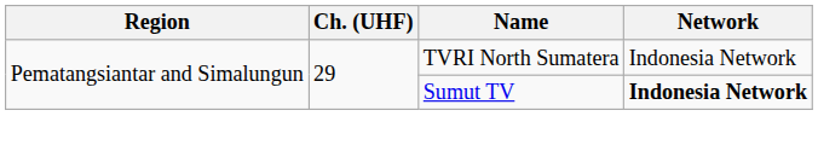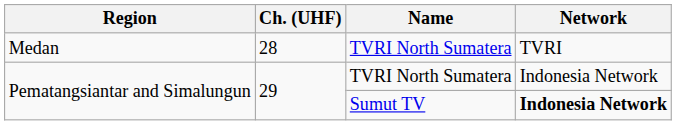 <table class="wikitable">
 <tr>
 <th>Region</th>
 <th>Ch. (UHF)</th>
 <th>Name</th>
 <th>Network</th>
+</tr>
+<tr>
+<td>Medan</td>
+<td>28</td>
+<td><a href='#'>TVRI North Sumatera</a></td>
+<td>TVRI</td>
 </tr>
 <tr>
 <td rowspan="2">Pematangsiantar and Simalungun</td>
 <td rowspan="2">29</td>
 <td>TVRI North Sumatera</td>
 <td>Indonesia Network</td>
 </tr>
 <tr>
 <td><a href='#'>Sumut TV</a></td>
 <td><strong>Indonesia Network</strong></td>
 </tr>
 </table>
